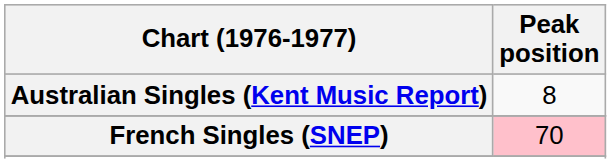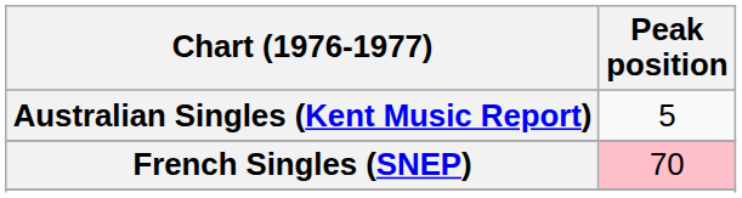 <table class="wikitable sortable plainrowheaders" style="text-align:center">
 <tr>
 <th>Chart (1976-1977)</th>
 <th>Peak<br>position</th>
 </tr>
 <tr>
 <th scope="row">Australian Singles (<a href='#'>Kent Music Report</a>)</th>
-<td align="center">8</td>
+<td align="center">5</td>
 </tr>
 <tr>
 </tr>
 <tr>
 </tr>
 <tr>
 </tr>
 <tr>
 </tr>
 <tr>
 <th scope="row">French Singles (<a href='#'>SNEP</a>)</th>
 <td align="center" style="background: pink;">70</td>
 </tr>
 <tr>
 </tr>
 <tr>
 </tr>
 <tr>
 </tr>
 </table>
